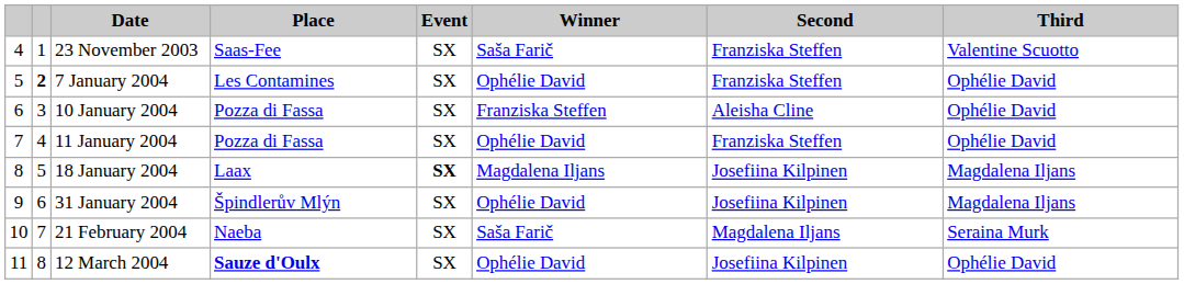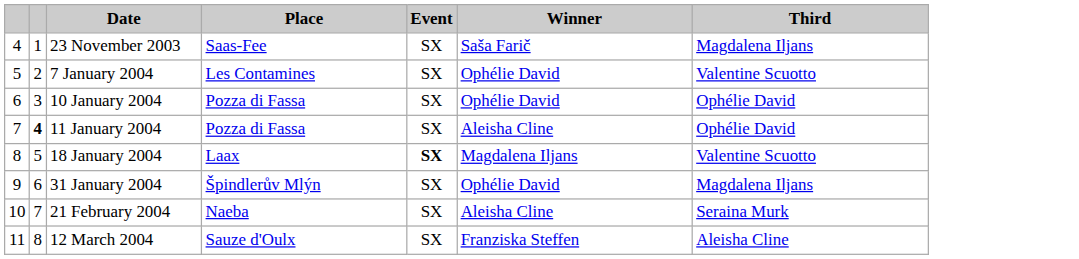 <table class="wikitable plainrowheaders" style="background:#fff; font-size:86%; line-height:16px; border:grey solid 1px; border-collapse:collapse;">
 <tr style="background:#ccc; text-align:center;">
 <th scope="col" style="background:#ccc; width=20 px;"></th>
 <th scope="col" style="background:#ccc; width=30 px;"></th>
 <th scope="col" style="background:#ccc; width:120px;">Date</th>
 <th scope="col" style="background:#ccc; width:160px;">Place</th>
 <th scope="col" style="background:#ccc; width:15px;">Event</th>
 <th scope="col" style="background:#ccc; width:185px;">Winner</th>
-<th scope="col" style="background:#ccc; width:185px;">Second</th>
 <th scope="col" style="background:#ccc; width:185px;">Third</th>
 </tr>
 <tr>
 <td align=center>4</td>
 <td align=center>1</td>
 <td>23 November 2003</td>
 <td> <a href='#'>Saas-Fee</a></td>
 <td align=center>SX</td>
 <td> <a href='#'>Saša Farič</a></td>
-<td> <a href='#'>Franziska Steffen</a></td>
-<td> <a href='#'>Valentine Scuotto</a></td>
+<td> <a href='#'>Magdalena Iljans</a></td>
 </tr>
 <tr>
 <td align=center>5</td>
-<td align=center><strong>2</strong></td>
+<td align=center>2</td>
 <td>7 January 2004</td>
 <td> <a href='#'>Les Contamines</a></td>
 <td align=center>SX</td>
 <td> <a href='#'>Ophélie David</a></td>
-<td> <a href='#'>Franziska Steffen</a></td>
-<td> <a href='#'>Ophélie David</a></td>
+<td> <a href='#'>Valentine Scuotto</a></td>
 </tr>
 <tr>
 <td align=center>6</td>
 <td align=center>3</td>
 <td>10 January 2004<small></small></td>
 <td> <a href='#'>Pozza di Fassa</a></td>
 <td align=center>SX</td>
-<td> <a href='#'>Franziska Steffen</a></td>
-<td> <a href='#'>Aleisha Cline</a></td>
+<td> <a href='#'>Ophélie David</a></td>
 <td> <a href='#'>Ophélie David</a></td>
 </tr>
 <tr>
 <td align=center>7</td>
-<td align=center>4</td>
+<td align=center><strong>4</strong></td>
 <td>11 January 2004</td>
 <td> <a href='#'>Pozza di Fassa</a></td>
 <td align=center>SX</td>
-<td> <a href='#'>Ophélie David</a></td>
-<td> <a href='#'>Franziska Steffen</a></td>
+<td> <a href='#'>Aleisha Cline</a></td>
 <td> <a href='#'>Ophélie David</a></td>
 </tr>
 <tr>
 <td align=center>8</td>
 <td align=center>5</td>
 <td>18 January 2004</td>
 <td> <a href='#'>Laax</a></td>
 <td align=center><strong>SX</strong></td>
 <td> <a href='#'>Magdalena Iljans</a></td>
-<td> <a href='#'>Josefiina Kilpinen</a></td>
-<td> <a href='#'>Magdalena Iljans</a></td>
+<td> <a href='#'>Valentine Scuotto</a></td>
 </tr>
 <tr>
 <td align=center>9</td>
 <td align=center>6</td>
 <td>31 January 2004</td>
 <td> <a href='#'>Špindlerův Mlýn</a></td>
 <td align=center>SX</td>
 <td> <a href='#'>Ophélie David</a></td>
-<td> <a href='#'>Josefiina Kilpinen</a></td>
 <td> <a href='#'>Magdalena Iljans</a></td>
 </tr>
 <tr>
 <td align=center>10</td>
 <td align=center>7</td>
 <td>21 February 2004</td>
 <td> <a href='#'>Naeba</a></td>
 <td align=center>SX</td>
-<td> <a href='#'>Saša Farič</a></td>
-<td> <a href='#'>Magdalena Iljans</a></td>
+<td> <a href='#'>Aleisha Cline</a></td>
 <td> <a href='#'>Seraina Murk</a></td>
 </tr>
 <tr>
 <td align=center>11</td>
 <td align=center>8</td>
 <td>12 March 2004</td>
-<td><strong> <a href='#'>Sauze d'Oulx</a></strong></td>
+<td> <a href='#'>Sauze d'Oulx</a></td>
 <td align=center>SX</td>
-<td> <a href='#'>Ophélie David</a></td>
-<td> <a href='#'>Josefiina Kilpinen</a></td>
-<td> <a href='#'>Ophélie David</a></td>
+<td> <a href='#'>Franziska Steffen</a></td>
+<td> <a href='#'>Aleisha Cline</a></td>
 </tr>
 </table>
